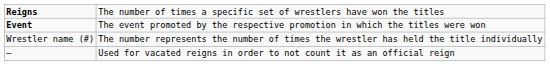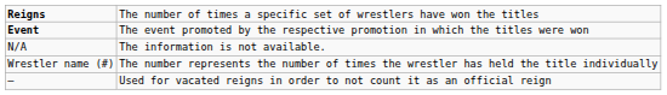 <table class="wikitable">
 <tr>
 <td><strong>Reigns</strong></td>
 <td>The number of times a specific set of wrestlers have won the titles</td>
 </tr>
 <tr>
 <td><strong>Event</strong></td>
 <td>The event promoted by the respective promotion in which the titles were won</td>
 </tr>
 <tr>
+<td>N/A</td>
+<td>The information is not available.</td>
+</tr>
+<tr>
 <td>Wrestler name (#)</td>
 <td>The number represents the number of times the wrestler has held the title individually</td>
 </tr>
 <tr>
 <td>—</td>
 <td>Used for vacated reigns in order to not count it as an official reign</td>
 </tr>
 </table>
